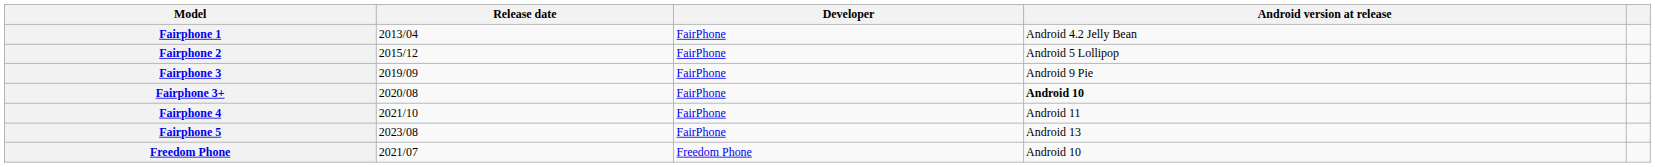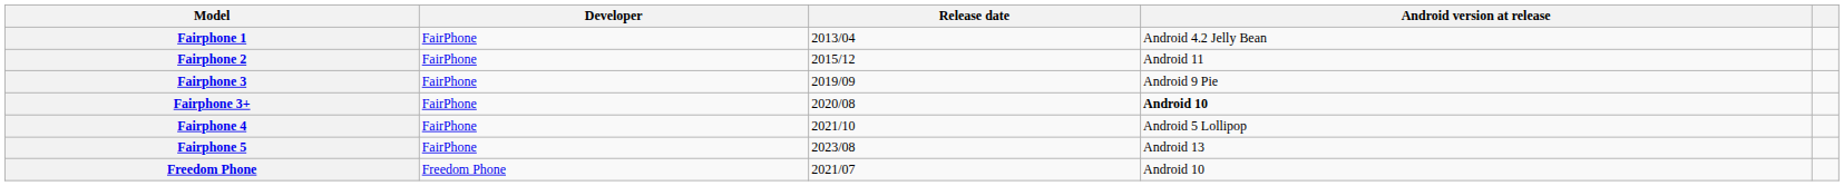 <table class="wikitable sortable plainrowheaders" style="width:100%; font-size:90%;">
 <tr>
 <th scope="col">Model</th>
+<th scope="col">Developer</th>
 <th scope="col">Release date</th>
-<th scope="col">Developer</th>
 <th scope="col">Android version at release</th>
 <th scope="col" class="unsortable"></th>
 </tr>
 <tr>
 <th scope="row"><a href='#'>Fairphone 1</a></th>
+<td><a href='#'>FairPhone</a></td>
 <td>2013/04</td>
-<td><a href='#'>FairPhone</a></td>
 <td>Android 4.2 Jelly Bean</td>
 <td></td>
 </tr>
 <tr>
 <th scope="row"><a href='#'>Fairphone 2</a></th>
+<td><a href='#'>FairPhone</a></td>
 <td>2015/12</td>
-<td><a href='#'>FairPhone</a></td>
-<td>Android 5 Lollipop</td>
+<td>Android 11</td>
 <td></td>
 </tr>
 <tr>
 <th scope="row"><a href='#'>Fairphone 3</a></th>
+<td><a href='#'>FairPhone</a></td>
 <td>2019/09</td>
-<td><a href='#'>FairPhone</a></td>
 <td>Android 9 Pie</td>
 <td></td>
 </tr>
 <tr>
 <th scope="row"><a href='#'>Fairphone 3+</a></th>
+<td><a href='#'>FairPhone</a></td>
 <td>2020/08</td>
-<td><a href='#'>FairPhone</a></td>
 <td><strong>Android 10</strong></td>
 <td></td>
 </tr>
 <tr>
 <th scope="row"><a href='#'>Fairphone 4</a></th>
+<td><a href='#'>FairPhone</a></td>
 <td>2021/10</td>
-<td><a href='#'>FairPhone</a></td>
-<td>Android 11</td>
+<td>Android 5 Lollipop</td>
 <td></td>
 </tr>
 <tr>
 <th scope="row"><a href='#'>Fairphone 5</a></th>
+<td><a href='#'>FairPhone</a></td>
 <td>2023/08</td>
-<td><a href='#'>FairPhone</a></td>
 <td>Android 13</td>
 <td></td>
 </tr>
 <tr>
 <th scope="row"><a href='#'>Freedom Phone</a></th>
+<td><a href='#'>Freedom Phone</a></td>
 <td>2021/07</td>
-<td><a href='#'>Freedom Phone</a></td>
 <td>Android 10</td>
 <td></td>
 </tr>
 </table>
